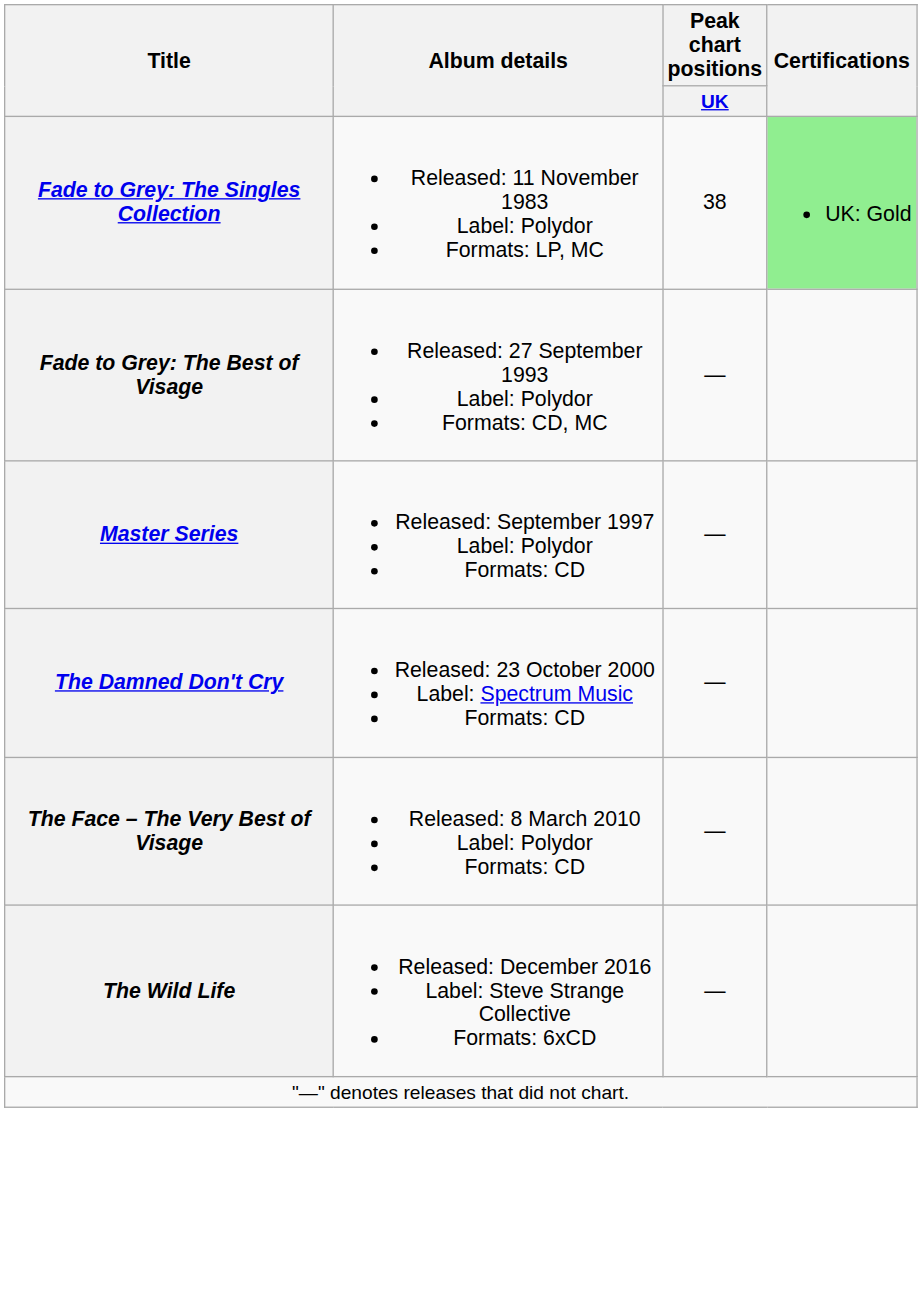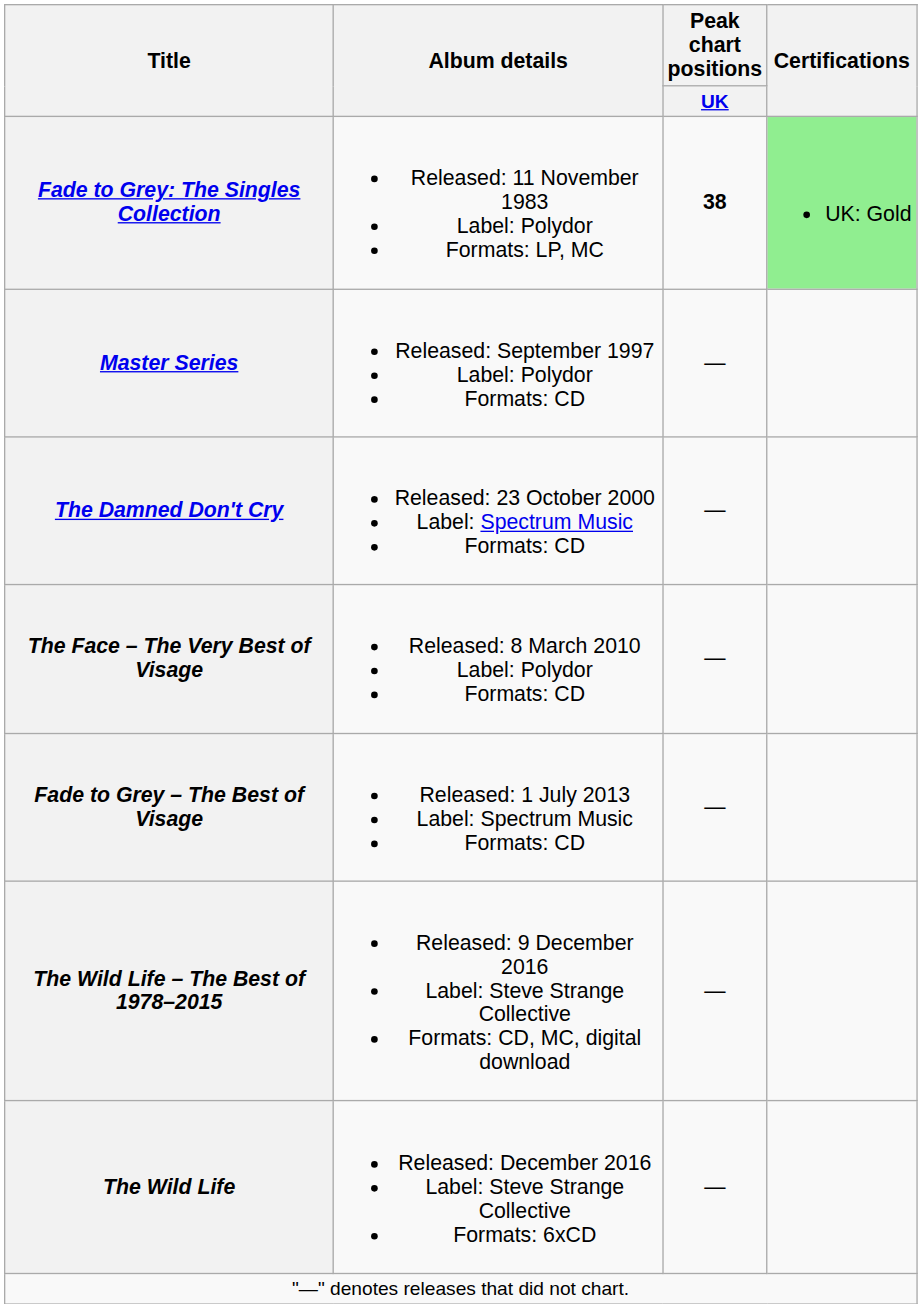 <table class="wikitable plainrowheaders" style="text-align:center;">
 <tr>
 <th rowspan="2" scope="col" style="width:15em;">Title</th>
 <th rowspan="2" scope="col" style="width:15em;">Album details</th>
 <th>Peak chart positions</th>
 <th rowspan="2">Certifications</th>
 </tr>
 <tr>
 <th scope="col" style="width:2em;font-size:90%;"><a href='#'>UK</a><br></th>
 </tr>
 <tr>
 <th scope="row"><em><a href='#'>Fade to Grey: The Singles Collection</a></em></th>
 <td><br><ul><li>Released: 11 November 1983</li><li>Label: Polydor</li><li>Formats: LP, MC</li></ul></td>
-<td>38</td>
+<td><strong>38</strong></td>
 <td style="background: lightgreen;"><br><ul><li>UK: Gold</li></ul></td>
-</tr>
-<tr>
-<th scope="row"><em>Fade to Grey: The Best of Visage</em> </th>
-<td><br><ul><li>Released: 27 September 1993</li><li>Label: Polydor</li><li>Formats: CD, MC</li></ul></td>
-<td>—</td>
-<td></td>
 </tr>
 <tr>
 <th scope="row"><em><a href='#'>Master Series</a></em></th>
 <td><br><ul><li>Released: September 1997</li><li>Label: Polydor</li><li>Formats: CD</li></ul></td>
 <td>—</td>
 <td></td>
 </tr>
 <tr>
 <th scope="row"><em><a href='#'>The Damned Don't Cry</a></em></th>
 <td><br><ul><li>Released: 23 October 2000</li><li>Label: <a href='#'>Spectrum Music</a></li><li>Formats: CD</li></ul></td>
 <td>—</td>
 <td></td>
 </tr>
 <tr>
 <th scope="row"><em>The Face – The Very Best of Visage</em></th>
 <td><br><ul><li>Released: 8 March 2010</li><li>Label: Polydor</li><li>Formats: CD</li></ul></td>
 <td>—</td>
 <td></td>
 </tr>
 <tr>
+<th scope="row"><em>Fade to Grey – The Best of Visage</em></th>
+<td><br><ul><li>Released: 1 July 2013</li><li>Label: Spectrum Music</li><li>Formats: CD</li></ul></td>
+<td>—</td>
+<td></td>
+</tr>
+<tr>
+<th scope="row"><em>The Wild Life – The Best of 1978–2015</em></th>
+<td><br><ul><li>Released: 9 December 2016</li><li>Label: Steve Strange Collective</li><li>Formats: CD, MC, digital download</li></ul></td>
+<td>—</td>
+<td></td>
+</tr>
+<tr>
 <th scope="row"><em>The Wild Life</em></th>
 <td><br><ul><li>Released: December 2016</li><li>Label: Steve Strange Collective</li><li>Formats: 6xCD</li></ul></td>
 <td>—</td>
 <td></td>
 </tr>
 <tr>
 <td colspan="4" style="font-size:90%">"—" denotes releases that did not chart.</td>
 </tr>
 </table>
